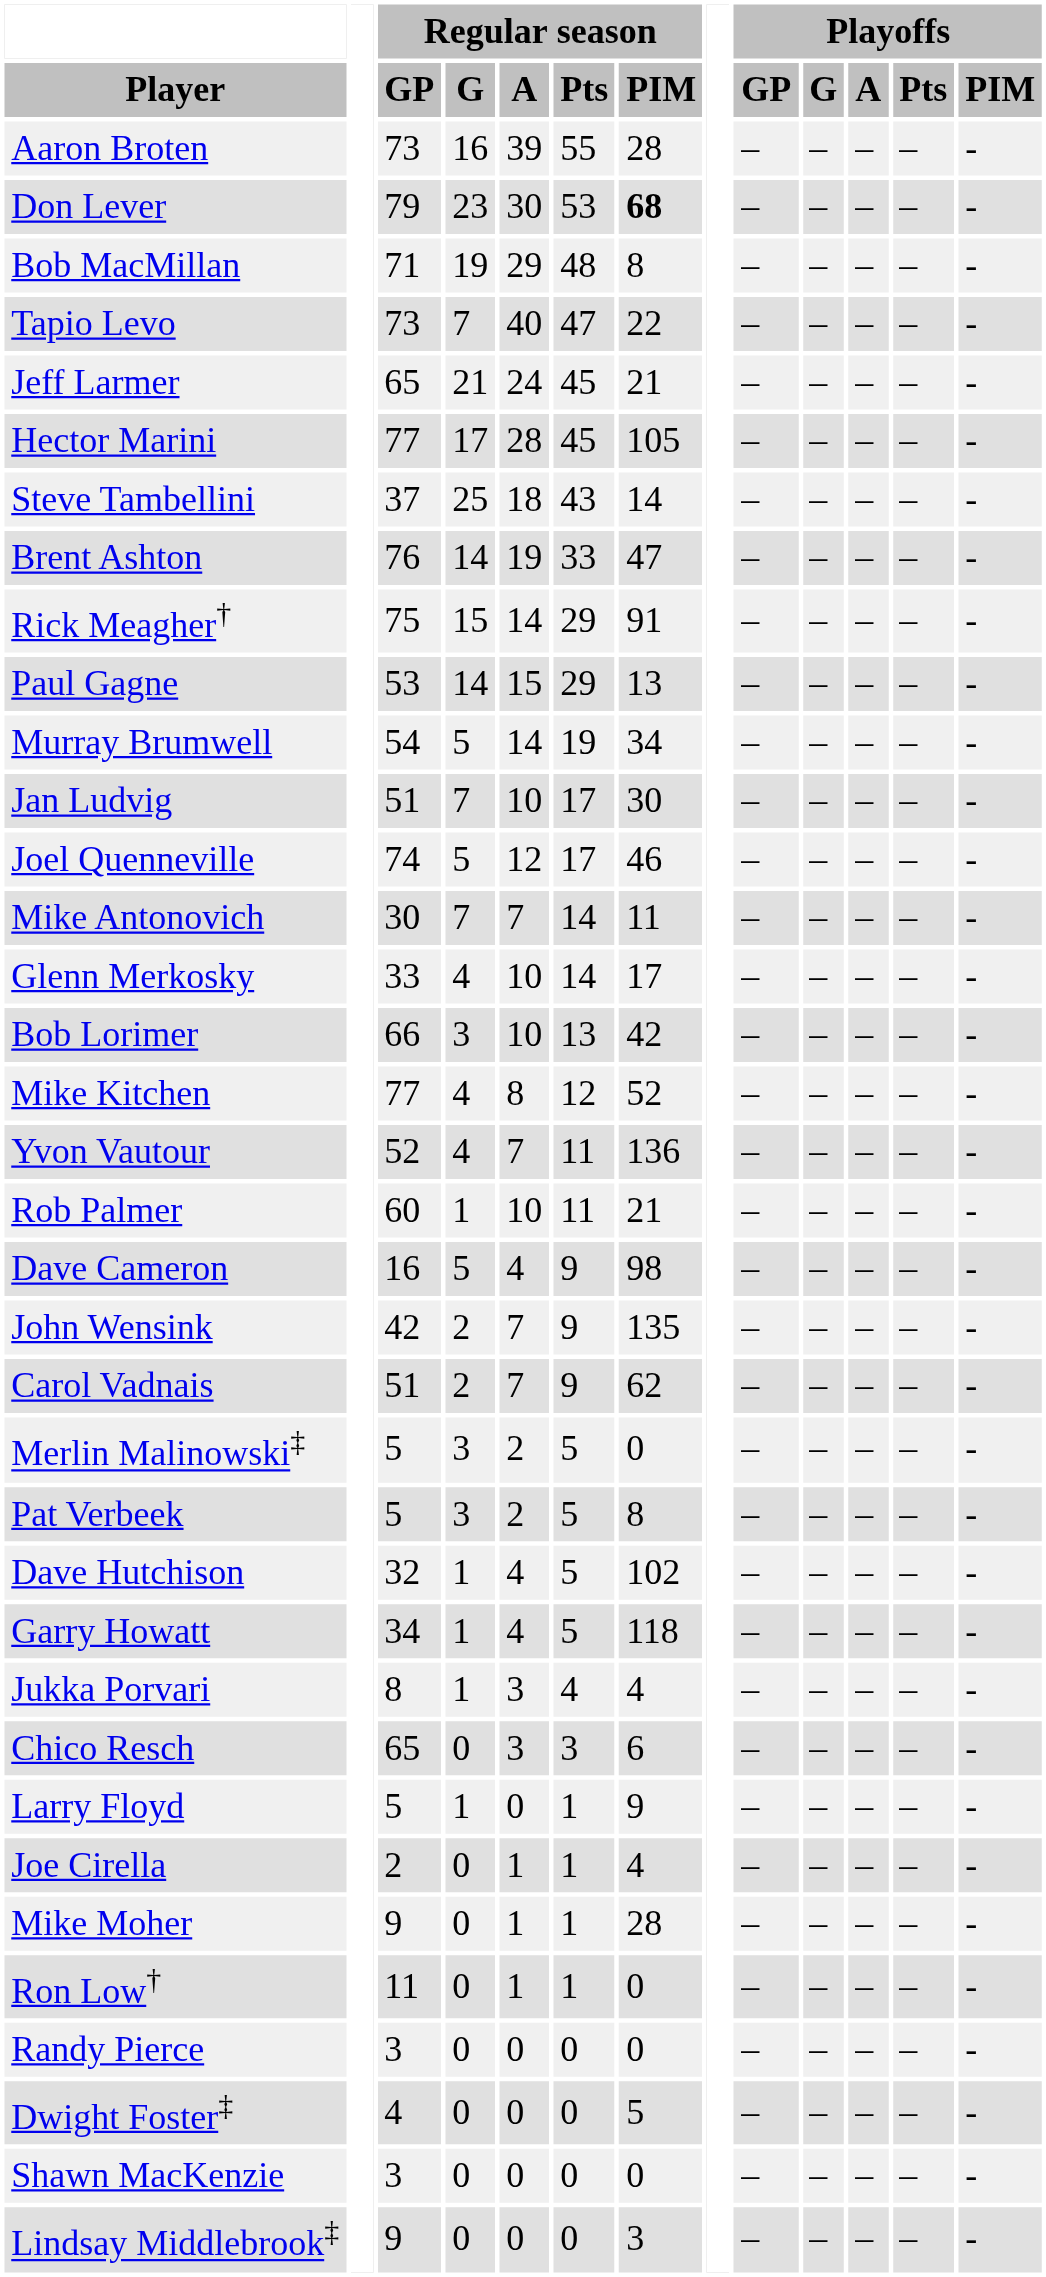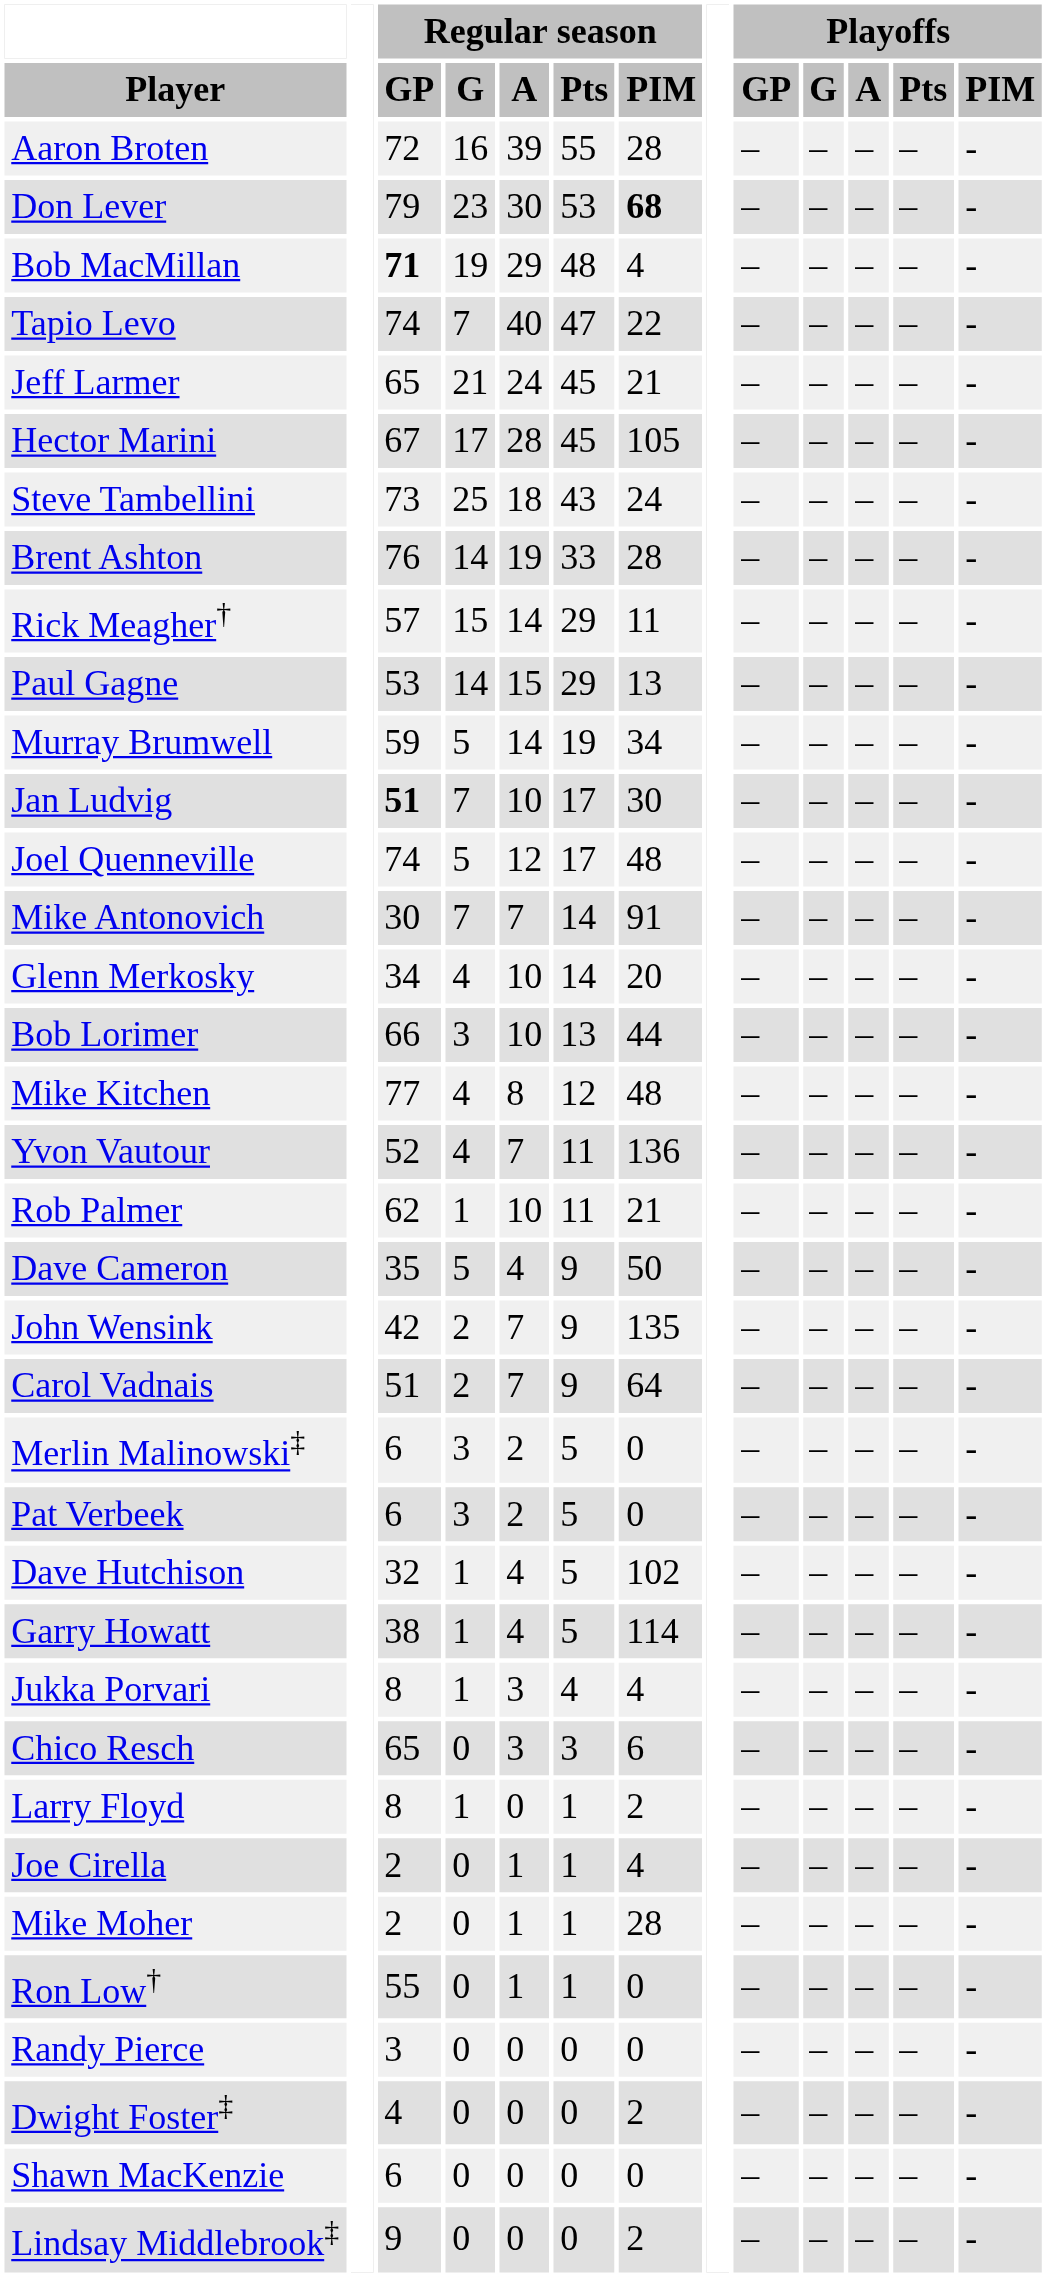 <table BORDER="0" CELLPADDING="3" CELLSPACING="2" ID="Table1">
 <tr ALIGN="center" bgcolor="#c0c0c0">
 <th ALIGN="center" colspan="1" bgcolor="#ffffff"> </th>
 <th ALIGN="center" rowspan="99" bgcolor="#ffffff"> </th>
 <th ALIGN="center" colspan="5">Regular season</th>
 <th ALIGN="center" rowspan="99" bgcolor="#ffffff"> </th>
 <th ALIGN="center" colspan="5">Playoffs</th>
 </tr>
 <tr ALIGN="center" bgcolor="#c0c0c0">
 <th ALIGN="center">Player</th>
 <th ALIGN="center">GP</th>
 <th ALIGN="center">G</th>
 <th ALIGN="center">A</th>
 <th ALIGN="center">Pts</th>
 <th ALIGN="center">PIM</th>
 <th ALIGN="center">GP</th>
 <th ALIGN="center">G</th>
 <th ALIGN="center">A</th>
 <th ALIGN="center">Pts</th>
 <th ALIGN="center">PIM</th>
 </tr>
 <tr bgcolor="#f0f0f0">
 <td><a href='#'>Aaron Broten</a></td>
-<td>73</td>
+<td>72</td>
 <td>16</td>
 <td>39</td>
 <td>55</td>
 <td>28</td>
 <td>–</td>
 <td>–</td>
 <td>–</td>
 <td>–</td>
 <td>-</td>
 </tr>
 <tr bgcolor="#e0e0e0">
 <td><a href='#'>Don Lever</a></td>
 <td>79</td>
 <td>23</td>
 <td>30</td>
 <td>53</td>
 <td><strong>68</strong></td>
 <td>–</td>
 <td>–</td>
 <td>–</td>
 <td>–</td>
 <td>-</td>
 </tr>
 <tr bgcolor="#f0f0f0">
 <td><a href='#'>Bob MacMillan</a></td>
-<td>71</td>
+<td><strong>71</strong></td>
 <td>19</td>
 <td>29</td>
 <td>48</td>
-<td>8</td>
+<td>4</td>
 <td>–</td>
 <td>–</td>
 <td>–</td>
 <td>–</td>
 <td>-</td>
 </tr>
 <tr bgcolor="#e0e0e0">
 <td><a href='#'>Tapio Levo</a></td>
-<td>73</td>
+<td>74</td>
 <td>7</td>
 <td>40</td>
 <td>47</td>
 <td>22</td>
 <td>–</td>
 <td>–</td>
 <td>–</td>
 <td>–</td>
 <td>-</td>
 </tr>
 <tr bgcolor="#f0f0f0">
 <td><a href='#'>Jeff Larmer</a></td>
 <td>65</td>
 <td>21</td>
 <td>24</td>
 <td>45</td>
 <td>21</td>
 <td>–</td>
 <td>–</td>
 <td>–</td>
 <td>–</td>
 <td>-</td>
 </tr>
 <tr bgcolor="#e0e0e0">
 <td><a href='#'>Hector Marini</a></td>
-<td>77</td>
+<td>67</td>
 <td>17</td>
 <td>28</td>
 <td>45</td>
 <td>105</td>
 <td>–</td>
 <td>–</td>
 <td>–</td>
 <td>–</td>
 <td>-</td>
 </tr>
 <tr bgcolor="#f0f0f0">
 <td><a href='#'>Steve Tambellini</a></td>
-<td>37</td>
+<td>73</td>
 <td>25</td>
 <td>18</td>
 <td>43</td>
-<td>14</td>
+<td>24</td>
 <td>–</td>
 <td>–</td>
 <td>–</td>
 <td>–</td>
 <td>-</td>
 </tr>
 <tr bgcolor="#e0e0e0">
 <td><a href='#'>Brent Ashton</a></td>
 <td>76</td>
 <td>14</td>
 <td>19</td>
 <td>33</td>
-<td>47</td>
+<td>28</td>
 <td>–</td>
 <td>–</td>
 <td>–</td>
 <td>–</td>
 <td>-</td>
 </tr>
 <tr bgcolor="#f0f0f0">
 <td><a href='#'>Rick Meagher</a><sup>†</sup></td>
-<td>75</td>
+<td>57</td>
 <td>15</td>
 <td>14</td>
 <td>29</td>
-<td>91</td>
+<td>11</td>
 <td>–</td>
 <td>–</td>
 <td>–</td>
 <td>–</td>
 <td>-</td>
 </tr>
 <tr bgcolor="#e0e0e0">
 <td><a href='#'>Paul Gagne</a></td>
 <td>53</td>
 <td>14</td>
 <td>15</td>
 <td>29</td>
 <td>13</td>
 <td>–</td>
 <td>–</td>
 <td>–</td>
 <td>–</td>
 <td>-</td>
 </tr>
 <tr bgcolor="#f0f0f0">
 <td><a href='#'>Murray Brumwell</a></td>
-<td>54</td>
+<td>59</td>
 <td>5</td>
 <td>14</td>
 <td>19</td>
 <td>34</td>
 <td>–</td>
 <td>–</td>
 <td>–</td>
 <td>–</td>
 <td>-</td>
 </tr>
 <tr bgcolor="#e0e0e0">
 <td><a href='#'>Jan Ludvig</a></td>
-<td>51</td>
+<td><strong>51</strong></td>
 <td>7</td>
 <td>10</td>
 <td>17</td>
 <td>30</td>
 <td>–</td>
 <td>–</td>
 <td>–</td>
 <td>–</td>
 <td>-</td>
 </tr>
 <tr bgcolor="#f0f0f0">
 <td><a href='#'>Joel Quenneville</a></td>
 <td>74</td>
 <td>5</td>
 <td>12</td>
 <td>17</td>
-<td>46</td>
+<td>48</td>
 <td>–</td>
 <td>–</td>
 <td>–</td>
 <td>–</td>
 <td>-</td>
 </tr>
 <tr bgcolor="#e0e0e0">
 <td><a href='#'>Mike Antonovich</a></td>
 <td>30</td>
 <td>7</td>
 <td>7</td>
 <td>14</td>
-<td>11</td>
+<td>91</td>
 <td>–</td>
 <td>–</td>
 <td>–</td>
 <td>–</td>
 <td>-</td>
 </tr>
 <tr bgcolor="#f0f0f0">
 <td><a href='#'>Glenn Merkosky</a></td>
-<td>33</td>
+<td>34</td>
 <td>4</td>
 <td>10</td>
 <td>14</td>
-<td>17</td>
+<td>20</td>
 <td>–</td>
 <td>–</td>
 <td>–</td>
 <td>–</td>
 <td>-</td>
 </tr>
 <tr bgcolor="#e0e0e0">
 <td><a href='#'>Bob Lorimer</a></td>
 <td>66</td>
 <td>3</td>
 <td>10</td>
 <td>13</td>
-<td>42</td>
+<td>44</td>
 <td>–</td>
 <td>–</td>
 <td>–</td>
 <td>–</td>
 <td>-</td>
 </tr>
 <tr bgcolor="#f0f0f0">
 <td><a href='#'>Mike Kitchen</a></td>
 <td>77</td>
 <td>4</td>
 <td>8</td>
 <td>12</td>
-<td>52</td>
+<td>48</td>
 <td>–</td>
 <td>–</td>
 <td>–</td>
 <td>–</td>
 <td>-</td>
 </tr>
 <tr bgcolor="#e0e0e0">
 <td><a href='#'>Yvon Vautour</a></td>
 <td>52</td>
 <td>4</td>
 <td>7</td>
 <td>11</td>
 <td>136</td>
 <td>–</td>
 <td>–</td>
 <td>–</td>
 <td>–</td>
 <td>-</td>
 </tr>
 <tr bgcolor="#f0f0f0">
 <td><a href='#'>Rob Palmer</a></td>
-<td>60</td>
+<td>62</td>
 <td>1</td>
 <td>10</td>
 <td>11</td>
 <td>21</td>
 <td>–</td>
 <td>–</td>
 <td>–</td>
 <td>–</td>
 <td>-</td>
 </tr>
 <tr bgcolor="#e0e0e0">
 <td><a href='#'>Dave Cameron</a></td>
-<td>16</td>
+<td>35</td>
 <td>5</td>
 <td>4</td>
 <td>9</td>
-<td>98</td>
+<td>50</td>
 <td>–</td>
 <td>–</td>
 <td>–</td>
 <td>–</td>
 <td>-</td>
 </tr>
 <tr bgcolor="#f0f0f0">
 <td><a href='#'>John Wensink</a></td>
 <td>42</td>
 <td>2</td>
 <td>7</td>
 <td>9</td>
 <td>135</td>
 <td>–</td>
 <td>–</td>
 <td>–</td>
 <td>–</td>
 <td>-</td>
 </tr>
 <tr bgcolor="#e0e0e0">
 <td><a href='#'>Carol Vadnais</a></td>
 <td>51</td>
 <td>2</td>
 <td>7</td>
 <td>9</td>
-<td>62</td>
+<td>64</td>
 <td>–</td>
 <td>–</td>
 <td>–</td>
 <td>–</td>
 <td>-</td>
 </tr>
 <tr bgcolor="#f0f0f0">
 <td><a href='#'>Merlin Malinowski</a><sup>‡</sup></td>
-<td>5</td>
+<td>6</td>
 <td>3</td>
 <td>2</td>
 <td>5</td>
 <td>0</td>
 <td>–</td>
 <td>–</td>
 <td>–</td>
 <td>–</td>
 <td>-</td>
 </tr>
 <tr bgcolor="#e0e0e0">
 <td><a href='#'>Pat Verbeek</a></td>
-<td>5</td>
+<td>6</td>
 <td>3</td>
 <td>2</td>
 <td>5</td>
-<td>8</td>
+<td>0</td>
 <td>–</td>
 <td>–</td>
 <td>–</td>
 <td>–</td>
 <td>-</td>
 </tr>
 <tr bgcolor="#f0f0f0">
 <td><a href='#'>Dave Hutchison</a></td>
 <td>32</td>
 <td>1</td>
 <td>4</td>
 <td>5</td>
 <td>102</td>
 <td>–</td>
 <td>–</td>
 <td>–</td>
 <td>–</td>
 <td>-</td>
 </tr>
 <tr bgcolor="#e0e0e0">
 <td><a href='#'>Garry Howatt</a></td>
-<td>34</td>
+<td>38</td>
 <td>1</td>
 <td>4</td>
 <td>5</td>
-<td>118</td>
+<td>114</td>
 <td>–</td>
 <td>–</td>
 <td>–</td>
 <td>–</td>
 <td>-</td>
 </tr>
 <tr bgcolor="#f0f0f0">
 <td><a href='#'>Jukka Porvari</a></td>
 <td>8</td>
 <td>1</td>
 <td>3</td>
 <td>4</td>
 <td>4</td>
 <td>–</td>
 <td>–</td>
 <td>–</td>
 <td>–</td>
 <td>-</td>
 </tr>
 <tr bgcolor="#e0e0e0">
 <td><a href='#'>Chico Resch</a></td>
 <td>65</td>
 <td>0</td>
 <td>3</td>
 <td>3</td>
 <td>6</td>
 <td>–</td>
 <td>–</td>
 <td>–</td>
 <td>–</td>
 <td>-</td>
 </tr>
 <tr bgcolor="#f0f0f0">
 <td><a href='#'>Larry Floyd</a></td>
-<td>5</td>
+<td>8</td>
 <td>1</td>
 <td>0</td>
 <td>1</td>
-<td>9</td>
+<td>2</td>
 <td>–</td>
 <td>–</td>
 <td>–</td>
 <td>–</td>
 <td>-</td>
 </tr>
 <tr bgcolor="#e0e0e0">
 <td><a href='#'>Joe Cirella</a></td>
 <td>2</td>
 <td>0</td>
 <td>1</td>
 <td>1</td>
 <td>4</td>
 <td>–</td>
 <td>–</td>
 <td>–</td>
 <td>–</td>
 <td>-</td>
 </tr>
 <tr bgcolor="#f0f0f0">
 <td><a href='#'>Mike Moher</a></td>
-<td>9</td>
+<td>2</td>
 <td>0</td>
 <td>1</td>
 <td>1</td>
 <td>28</td>
 <td>–</td>
 <td>–</td>
 <td>–</td>
 <td>–</td>
 <td>-</td>
 </tr>
 <tr bgcolor="#e0e0e0">
 <td><a href='#'>Ron Low</a><sup>†</sup></td>
-<td>11</td>
+<td>55</td>
 <td>0</td>
 <td>1</td>
 <td>1</td>
 <td>0</td>
 <td>–</td>
 <td>–</td>
 <td>–</td>
 <td>–</td>
 <td>-</td>
 </tr>
 <tr bgcolor="#f0f0f0">
 <td><a href='#'>Randy Pierce</a></td>
 <td>3</td>
 <td>0</td>
 <td>0</td>
 <td>0</td>
 <td>0</td>
 <td>–</td>
 <td>–</td>
 <td>–</td>
 <td>–</td>
 <td>-</td>
 </tr>
 <tr bgcolor="#e0e0e0">
 <td><a href='#'>Dwight Foster</a><sup>‡</sup></td>
 <td>4</td>
 <td>0</td>
 <td>0</td>
 <td>0</td>
-<td>5</td>
+<td>2</td>
 <td>–</td>
 <td>–</td>
 <td>–</td>
 <td>–</td>
 <td>-</td>
 </tr>
 <tr bgcolor="#f0f0f0">
 <td><a href='#'>Shawn MacKenzie</a></td>
-<td>3</td>
+<td>6</td>
 <td>0</td>
 <td>0</td>
 <td>0</td>
 <td>0</td>
 <td>–</td>
 <td>–</td>
 <td>–</td>
 <td>–</td>
 <td>-</td>
 </tr>
 <tr bgcolor="#e0e0e0">
 <td><a href='#'>Lindsay Middlebrook</a><sup>‡</sup></td>
 <td>9</td>
 <td>0</td>
 <td>0</td>
 <td>0</td>
-<td>3</td>
+<td>2</td>
 <td>–</td>
 <td>–</td>
 <td>–</td>
 <td>–</td>
 <td>-</td>
 </tr>
 </table>
